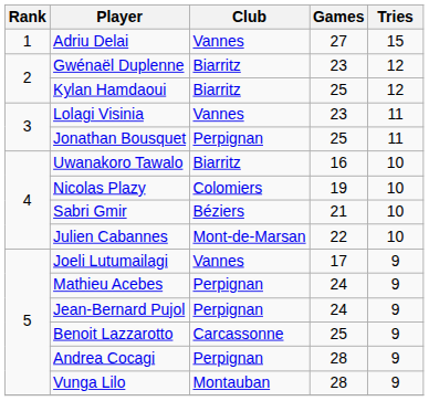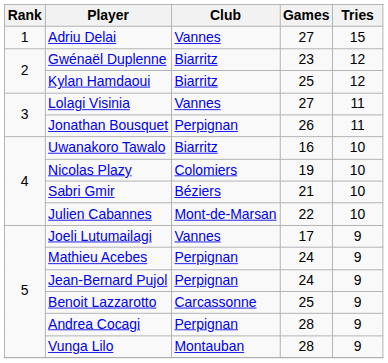 <table class="wikitable" style="text-align:center">
 <tr>
 <th>Rank</th>
 <th>Player</th>
 <th>Club</th>
 <th style="width:50px;">Games</th>
 <th style="width:50px;">Tries</th>
 </tr>
 <tr>
 <td>1</td>
 <td align=left> <a href='#'>Adriu Delai</a></td>
 <td align=left><a href='#'>Vannes</a></td>
 <td>27</td>
 <td>15</td>
 </tr>
 <tr>
 <td rowspan=2>2</td>
 <td align=left> <a href='#'>Gwénaël Duplenne</a></td>
 <td align=left><a href='#'>Biarritz</a></td>
 <td>23</td>
 <td>12</td>
 </tr>
 <tr>
 <td align=left> <a href='#'>Kylan Hamdaoui</a></td>
 <td align=left><a href='#'>Biarritz</a></td>
 <td>25</td>
 <td>12</td>
 </tr>
 <tr>
 <td rowspan=2>3</td>
 <td align=left> <a href='#'>Lolagi Visinia</a></td>
 <td align=left><a href='#'>Vannes</a></td>
-<td>23</td>
+<td>27</td>
 <td>11</td>
 </tr>
 <tr>
 <td align=left> <a href='#'>Jonathan Bousquet</a></td>
 <td align=left><a href='#'>Perpignan</a></td>
-<td>25</td>
+<td>26</td>
 <td>11</td>
 </tr>
 <tr>
 <td rowspan=4>4</td>
 <td align=left> <a href='#'>Uwanakoro Tawalo</a></td>
 <td align=left><a href='#'>Biarritz</a></td>
 <td>16</td>
 <td>10</td>
 </tr>
 <tr>
 <td align=left> <a href='#'>Nicolas Plazy</a></td>
 <td align=left><a href='#'>Colomiers</a></td>
 <td>19</td>
 <td>10</td>
 </tr>
 <tr>
 <td align=left> <a href='#'>Sabri Gmir</a></td>
 <td align=left><a href='#'>Béziers</a></td>
 <td>21</td>
 <td>10</td>
 </tr>
 <tr>
 <td align=left> <a href='#'>Julien Cabannes</a></td>
 <td align=left><a href='#'>Mont-de-Marsan</a></td>
 <td>22</td>
 <td>10</td>
 </tr>
 <tr>
 <td rowspan=6>5</td>
 <td align=left> <a href='#'>Joeli Lutumailagi</a></td>
 <td align=left><a href='#'>Vannes</a></td>
 <td>17</td>
 <td>9</td>
 </tr>
 <tr>
 <td align=left> <a href='#'>Mathieu Acebes</a></td>
 <td align=left><a href='#'>Perpignan</a></td>
 <td>24</td>
 <td>9</td>
 </tr>
 <tr>
 <td align=left> <a href='#'>Jean-Bernard Pujol</a></td>
 <td align=left><a href='#'>Perpignan</a></td>
 <td>24</td>
 <td>9</td>
 </tr>
 <tr>
 <td align=left> <a href='#'>Benoit Lazzarotto</a></td>
 <td align=left><a href='#'>Carcassonne</a></td>
 <td>25</td>
 <td>9</td>
 </tr>
 <tr>
 <td align=left> <a href='#'>Andrea Cocagi</a></td>
 <td align=left><a href='#'>Perpignan</a></td>
 <td>28</td>
 <td>9</td>
 </tr>
 <tr>
 <td align=left> <a href='#'>Vunga Lilo</a></td>
 <td align=left><a href='#'>Montauban</a></td>
 <td>28</td>
 <td>9</td>
 </tr>
 <tr>
 </tr>
 </table>
